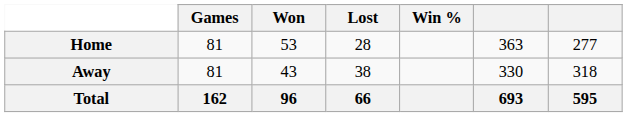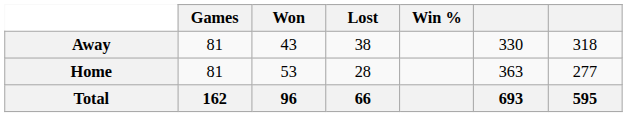 <table class="wikitable" style="font-size:95%; text-align:center; width:38em; border:0;margin:0.5em auto;">
 <tr>
 <td width="28%" style="background:#fff;border:0;"></td>
 <th width="12%">Games</th>
 <th width="12%">Won</th>
 <th width="12%">Lost</th>
 <th width="12%">Win %</th>
 <th width="12%"></th>
 <th width="12%"></th>
 </tr>
 <tr>
+<th>Away</th>
+<td>81</td>
+<td>43</td>
+<td>38</td>
+<td></td>
+<td>330</td>
+<td>318</td>
+</tr>
+<tr>
 <th>Home</th>
 <td>81</td>
 <td>53</td>
 <td>28</td>
 <td></td>
 <td>363</td>
 <td>277</td>
-</tr>
-<tr>
-<th>Away</th>
-<td>81</td>
-<td>43</td>
-<td>38</td>
-<td></td>
-<td>330</td>
-<td>318</td>
 </tr>
 <tr>
 <th>Total</th>
 <th>162</th>
 <th>96</th>
 <th>66</th>
 <th></th>
 <th>693</th>
 <th>595</th>
 </tr>
 </table>
